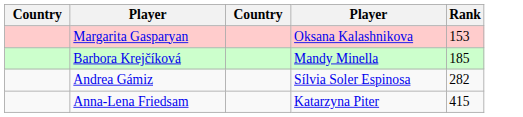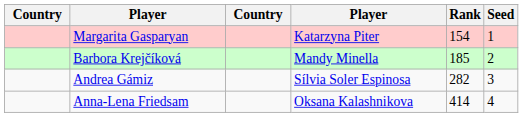 <table class="sortable wikitable">
 <tr>
 <th width="70">Country</th>
 <th width="175">Player</th>
 <th width="70">Country</th>
 <th width="175">Player</th>
 <th>Rank</th>
+<th>Seed</th>
 </tr>
 <tr style="background:#fcc;">
 <td></td>
 <td><a href='#'>Margarita Gasparyan</a></td>
 <td></td>
-<td><a href='#'>Oksana Kalashnikova</a></td>
-<td>153</td>
+<td><a href='#'>Katarzyna Piter</a></td>
+<td>154</td>
+<td>1</td>
 </tr>
 <tr style="background:#cfc;">
 <td></td>
 <td><a href='#'>Barbora Krejčíková</a></td>
 <td></td>
 <td><a href='#'>Mandy Minella</a></td>
 <td>185</td>
+<td>2</td>
 </tr>
 <tr>
 <td></td>
 <td><a href='#'>Andrea Gámiz</a></td>
 <td></td>
 <td><a href='#'>Sílvia Soler Espinosa</a></td>
 <td>282</td>
+<td>3</td>
 </tr>
 <tr>
 <td></td>
 <td><a href='#'>Anna-Lena Friedsam</a></td>
 <td></td>
-<td><a href='#'>Katarzyna Piter</a></td>
-<td>415</td>
+<td><a href='#'>Oksana Kalashnikova</a></td>
+<td>414</td>
+<td>4</td>
 </tr>
 </table>
